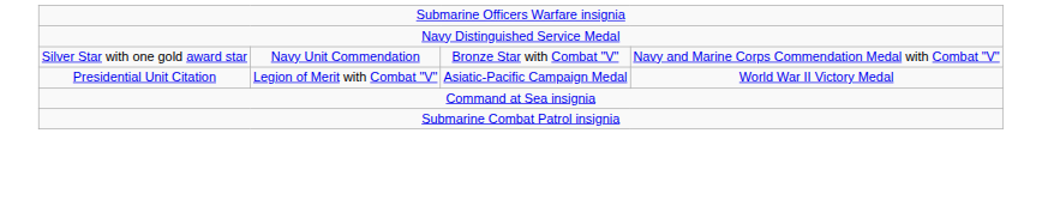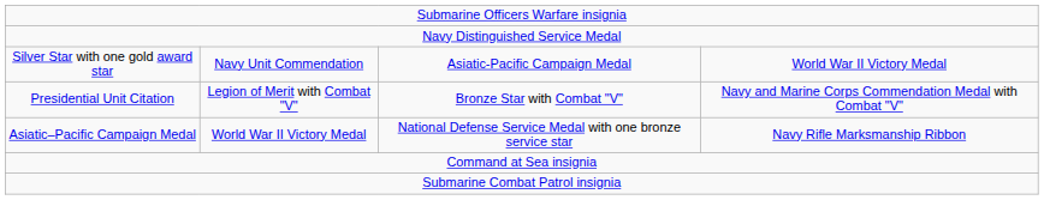 <table class="wikitable" style="margin:1em auto; text-align:center;">
 <tr>
 <td colspan=4><a href='#'>Submarine Officers Warfare insignia</a></td>
 </tr>
 <tr>
 <td colspan="4"><a href='#'>Navy Distinguished Service Medal</a></td>
 </tr>
 <tr>
 <td><a href='#'>Silver Star</a> with one gold <a href='#'>award star</a></td>
 <td><a href='#'>Navy Unit Commendation</a></td>
+<td><a href='#'>Asiatic-Pacific Campaign Medal</a></td>
+<td><a href='#'>World War II Victory Medal</a></td>
+</tr>
+<tr>
+<td><a href='#'>Presidential Unit Citation</a></td>
+<td><a href='#'>Legion of Merit</a> with <a href='#'>Combat "V"</a></td>
 <td><a href='#'>Bronze Star</a> with <a href='#'>Combat "V"</a></td>
 <td><a href='#'>Navy and Marine Corps Commendation Medal</a> with <a href='#'>Combat "V"</a></td>
 </tr>
 <tr>
-<td><a href='#'>Presidential Unit Citation</a></td>
-<td><a href='#'>Legion of Merit</a> with <a href='#'>Combat "V"</a></td>
-<td><a href='#'>Asiatic-Pacific Campaign Medal</a></td>
+<td><a href='#'>Asiatic–Pacific Campaign Medal</a></td>
 <td><a href='#'>World War II Victory Medal</a></td>
+<td><a href='#'>National Defense Service Medal</a> with one bronze <a href='#'>service star</a></td>
+<td><a href='#'>Navy Rifle Marksmanship Ribbon</a></td>
 </tr>
 <tr>
 <td colspan="4"><a href='#'>Command at Sea insignia</a></td>
 </tr>
 <tr>
 <td colspan="4"><a href='#'>Submarine Combat Patrol insignia</a></td>
 </tr>
 </table>
